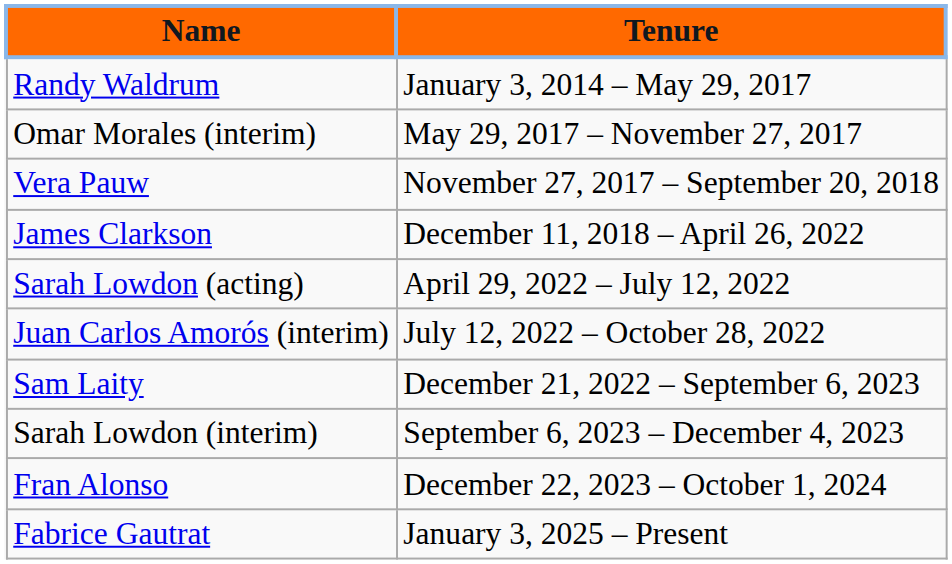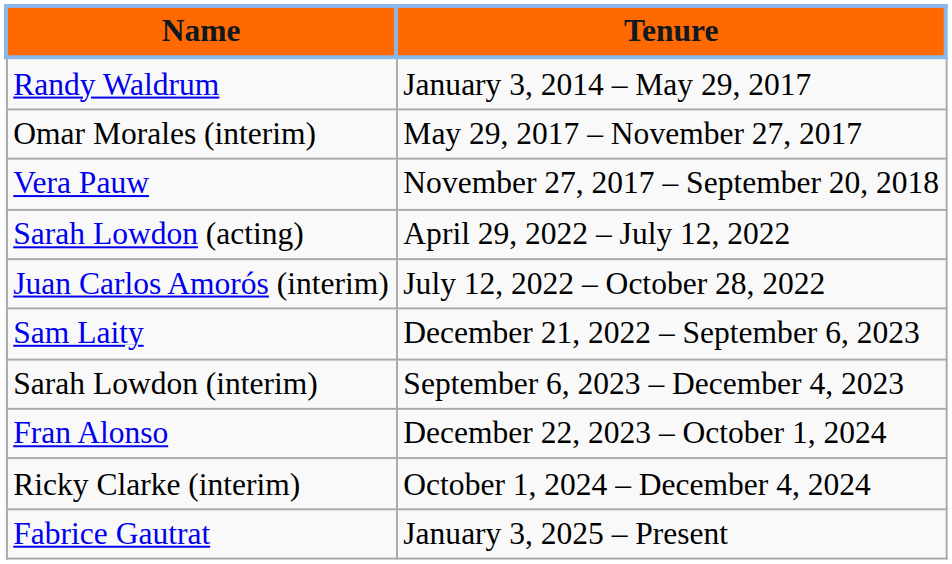 <table class="wikitable sortable">
 <tr>
 <th style="background:#FF6900; color:#101820; border:2px solid #8AB7E9;" scope="col">Name</th>
 <th style="background:#FF6900; color:#101820; border:2px solid #8AB7E9;" scope="col">Tenure</th>
 </tr>
 <tr>
 <td><a href='#'>Randy Waldrum</a></td>
 <td>January 3, 2014 – May 29, 2017</td>
 </tr>
 <tr>
 <td>Omar Morales (interim)</td>
 <td>May 29, 2017 – November 27, 2017</td>
 </tr>
 <tr>
 <td><a href='#'>Vera Pauw</a></td>
 <td>November 27, 2017 – September 20, 2018</td>
-</tr>
-<tr>
-<td><a href='#'>James Clarkson</a></td>
-<td>December 11, 2018 – April 26, 2022</td>
 </tr>
 <tr>
 <td><a href='#'>Sarah Lowdon</a> (acting)</td>
 <td>April 29, 2022 – July 12, 2022</td>
 </tr>
 <tr>
 <td><a href='#'>Juan Carlos Amorós</a> (interim)</td>
 <td>July 12, 2022 – October 28, 2022</td>
 </tr>
 <tr>
 <td><a href='#'>Sam Laity</a></td>
 <td>December 21, 2022 – September 6, 2023</td>
 </tr>
 <tr>
 <td>Sarah Lowdon (interim)</td>
 <td>September 6, 2023 – December 4, 2023</td>
 </tr>
 <tr>
 <td><a href='#'>Fran Alonso</a></td>
 <td>December 22, 2023 – October 1, 2024</td>
 </tr>
 <tr>
+<td>Ricky Clarke (interim)</td>
+<td>October 1, 2024 – December 4, 2024 </td>
+</tr>
+<tr>
 <td><a href='#'>Fabrice Gautrat</a></td>
 <td>January 3, 2025 – Present</td>
 </tr>
 </table>
